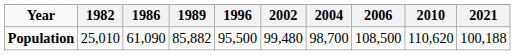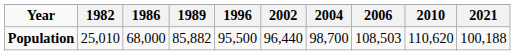 <table class="wikitable">
 <tr>
 </tr>
 <tr>
 <td align="center"><strong>Year</strong></td>
 <th>1982</th>
 <th>1986</th>
 <th>1989</th>
 <th>1996</th>
 <th>2002</th>
 <th>2004</th>
 <th>2006</th>
 <th>2010</th>
 <th>2021</th>
 </tr>
 <tr>
 <td align="center"><strong>Population</strong></td>
 <td>25,010</td>
-<td>61,090</td>
+<td>68,000</td>
 <td>85,882</td>
 <td>95,500</td>
-<td>99,480</td>
+<td>96,440</td>
 <td>98,700</td>
-<td>108,500</td>
+<td>108,503</td>
 <td>110,620</td>
 <td>100,188</td>
 </tr>
 </table>
